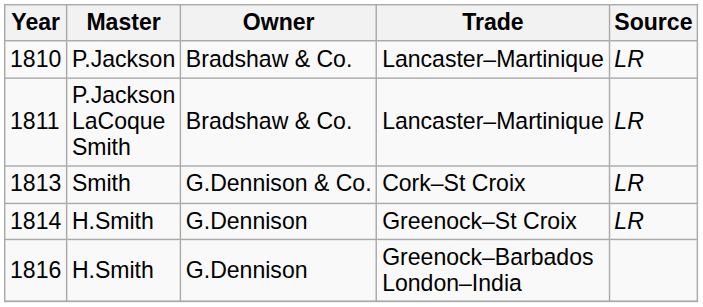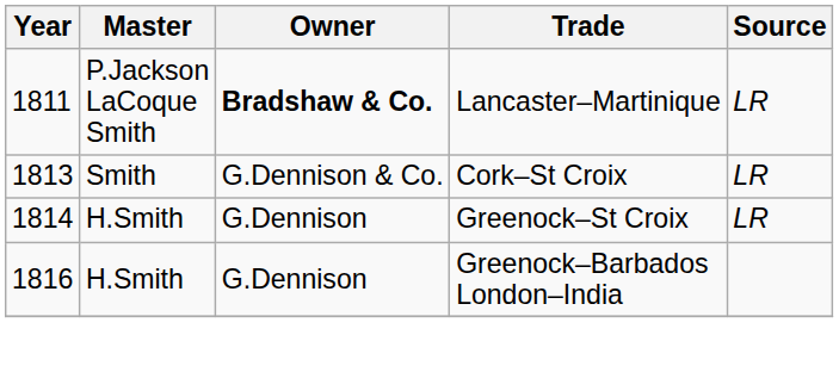 <table class=" wikitable">
 <tr>
 <th>Year</th>
 <th>Master</th>
 <th>Owner</th>
 <th>Trade</th>
 <th>Source</th>
 </tr>
 <tr>
-<td>1810</td>
-<td>P.Jackson</td>
-<td>Bradshaw & Co.</td>
-<td>Lancaster–Martinique</td>
-<td><em>LR</em></td>
-</tr>
-<tr>
 <td>1811</td>
 <td>P.Jackson<br>LaCoque<br>Smith</td>
-<td>Bradshaw & Co.</td>
+<td><strong>Bradshaw & Co.</strong></td>
 <td>Lancaster–Martinique</td>
 <td><em>LR</em></td>
 </tr>
 <tr>
 <td>1813</td>
 <td>Smith</td>
 <td>G.Dennison & Co.</td>
 <td>Cork–St Croix</td>
 <td><em>LR</em></td>
 </tr>
 <tr>
 <td>1814</td>
 <td>H.Smith</td>
 <td>G.Dennison</td>
 <td>Greenock–St Croix</td>
 <td><em>LR</em></td>
 </tr>
 <tr>
 <td>1816</td>
 <td>H.Smith</td>
 <td>G.Dennison</td>
 <td>Greenock–Barbados<br>London–India</td>
 <td></td>
 </tr>
 <tr>
 </tr>
 </table>
